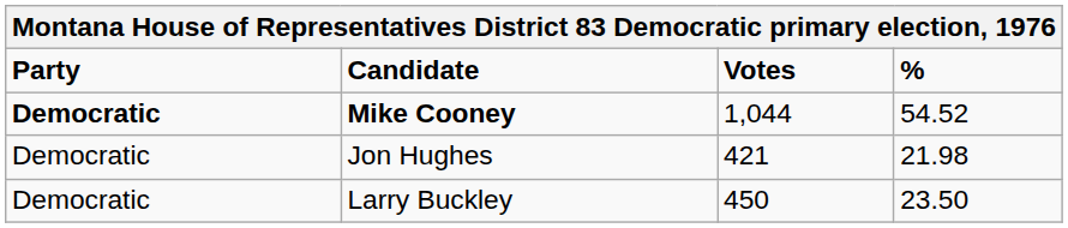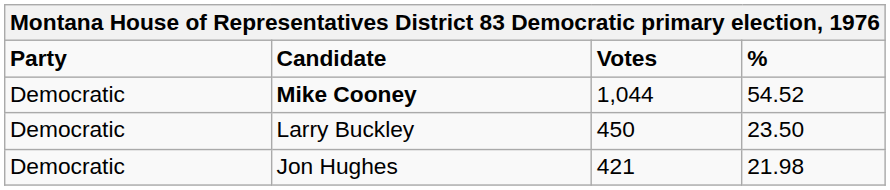 <table class="wikitable">
 <tr>
 <th colspan="4">Montana House of Representatives District 83 Democratic primary election, 1976</th>
 </tr>
 <tr>
 <td><strong>Party</strong></td>
 <td><strong>Candidate</strong></td>
 <td><strong>Votes</strong></td>
 <td><strong>%</strong></td>
 </tr>
 <tr>
-<td><strong>Democratic</strong></td>
+<td>Democratic</td>
 <td><strong>Mike Cooney</strong></td>
 <td>1,044</td>
 <td>54.52</td>
+</tr>
+<tr>
+<td>Democratic</td>
+<td>Larry Buckley</td>
+<td>450</td>
+<td>23.50</td>
 </tr>
 <tr>
 <td>Democratic</td>
 <td>Jon Hughes</td>
 <td>421</td>
 <td>21.98</td>
 </tr>
-<tr>
-<td>Democratic</td>
-<td>Larry Buckley</td>
-<td>450</td>
-<td>23.50</td>
-</tr>
 </table>
